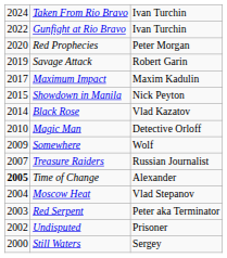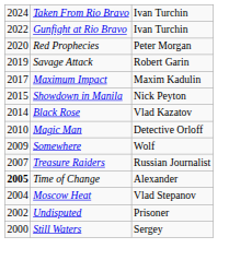 <table class=wikitable>
 <tr>
 <td>2024</td>
 <td><em><a href='#'>Taken From Rio Bravo</a></em></td>
 <td>Ivan Turchin</td>
 </tr>
 <tr>
 <td>2022</td>
 <td><em><a href='#'>Gunfight at Rio Bravo</a></em></td>
 <td>Ivan Turchin</td>
 </tr>
 <tr>
 <td>2020</td>
 <td><em>Red Prophecies</em></td>
 <td>Peter Morgan</td>
 </tr>
 <tr>
 <td>2019</td>
 <td><em>Savage Attack</em></td>
 <td>Robert Garin</td>
 </tr>
 <tr>
 <td>2017</td>
 <td><em><a href='#'>Maximum Impact</a></em></td>
 <td>Maxim Kadulin</td>
 </tr>
 <tr>
 <td>2015</td>
 <td><em><a href='#'>Showdown in Manila</a></em></td>
 <td>Nick Peyton</td>
 </tr>
 <tr>
 <td>2014</td>
 <td><em><a href='#'>Black Rose</a></em></td>
 <td>Vlad Kazatov</td>
 </tr>
 <tr>
 <td>2010</td>
 <td><em><a href='#'>Magic Man</a></em></td>
 <td>Detective Orloff</td>
 </tr>
 <tr>
 <td>2009</td>
 <td><em><a href='#'>Somewhere</a></em></td>
 <td>Wolf</td>
 </tr>
 <tr>
 <td>2007</td>
 <td><em><a href='#'>Treasure Raiders</a></em></td>
 <td>Russian Journalist</td>
 </tr>
 <tr>
 <td><strong>2005</strong></td>
 <td><em>Time of Change</em></td>
 <td>Alexander</td>
 </tr>
 <tr>
 <td>2004</td>
 <td><em><a href='#'>Moscow Heat</a></em></td>
 <td>Vlad Stepanov</td>
 </tr>
 <tr>
-<td>2003</td>
-<td><em><a href='#'>Red Serpent</a></em></td>
-<td>Peter aka Terminator</td>
-</tr>
-<tr>
 <td>2002</td>
 <td><em><a href='#'>Undisputed</a></em></td>
 <td>Prisoner</td>
 </tr>
 <tr>
 <td>2000</td>
 <td><em><a href='#'>Still Waters</a></em></td>
 <td>Sergey</td>
 </tr>
 </table>
